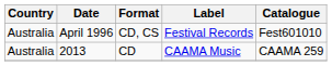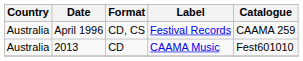 <table class="wikitable">
 <tr>
 <th>Country</th>
 <th>Date</th>
 <th>Format</th>
 <th>Label</th>
 <th>Catalogue</th>
 </tr>
 <tr>
 <td>Australia</td>
 <td>April 1996</td>
 <td>CD, CS</td>
 <td><a href='#'>Festival Records</a></td>
-<td>Fest601010</td>
+<td>CAAMA 259</td>
 </tr>
 <tr>
 <td>Australia</td>
 <td>2013</td>
 <td>CD</td>
 <td><a href='#'>CAAMA Music</a></td>
-<td>CAAMA 259</td>
+<td>Fest601010</td>
 </tr>
 <tr>
 </tr>
 </table>
